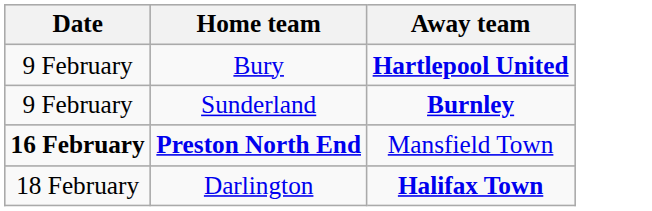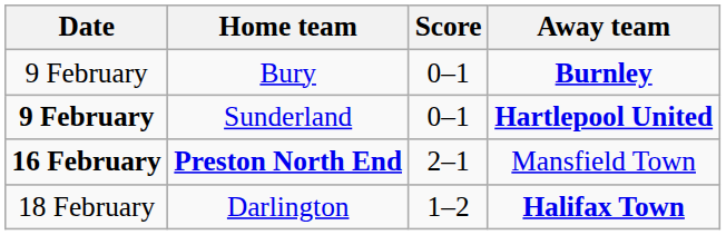 <table class="wikitable" style="text-align: center">
 <tr>
 <th>Date</th>
 <th>Home team</th>
+<th>Score</th>
 <th>Away team</th>
 </tr>
 <tr>
 <td>9 February</td>
 <td><a href='#'>Bury</a></td>
-<td><strong><a href='#'>Hartlepool United</a></strong></td>
+<td>0–1</td>
+<td><strong><a href='#'>Burnley</a></strong></td>
 </tr>
 <tr>
-<td>9 February</td>
+<td><strong>9 February</strong></td>
 <td><a href='#'>Sunderland</a></td>
-<td><strong><a href='#'>Burnley</a></strong></td>
+<td>0–1</td>
+<td><strong><a href='#'>Hartlepool United</a></strong></td>
 </tr>
 <tr>
 <td><strong>16 February</strong></td>
 <td><strong><a href='#'>Preston North End</a></strong></td>
+<td>2–1</td>
 <td><a href='#'>Mansfield Town</a></td>
 </tr>
 <tr>
 <td>18 February</td>
 <td><a href='#'>Darlington</a></td>
+<td>1–2</td>
 <td><strong><a href='#'>Halifax Town</a></strong></td>
 </tr>
 </table>
